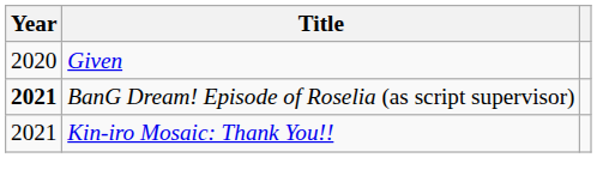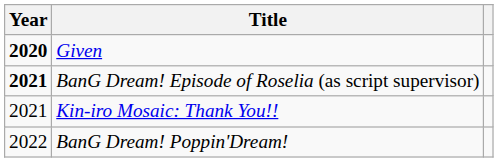 <table class="wikitable">
 <tr>
 <th>Year</th>
 <th>Title</th>
 <th class="unsortable"></th>
 </tr>
 <tr>
-<td>2020</td>
+<td><strong>2020</strong></td>
 <td><em><a href='#'>Given</a></em></td>
 <td></td>
 </tr>
 <tr>
 <td><strong>2021</strong></td>
 <td><em>BanG Dream! Episode of Roselia</em> (as script supervisor)</td>
 <td></td>
 </tr>
 <tr>
 <td>2021</td>
 <td><em><a href='#'>Kin-iro Mosaic: Thank You!!</a></em></td>
 <td></td>
 </tr>
+<tr>
+<td>2022</td>
+<td><em>BanG Dream! Poppin'Dream!</em></td>
+<td></td>
+</tr>
 </table>
